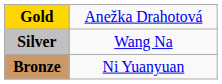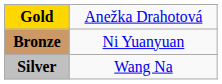 <table class="wikitable" style="text-align:center; " width="35%">
 <tr>
 <td bgcolor="gold"><strong>Gold</strong></td>
 <td><a href='#'>Anežka Drahotová</a><br>  <small><em></em></small></td>
 </tr>
 <tr>
+<td bgcolor="CC9966"><strong>Bronze</strong></td>
+<td><a href='#'>Ni Yuanyuan</a><br>  <small><em></em></small></td>
+</tr>
+<tr>
 <td bgcolor="silver"><strong>Silver</strong></td>
 <td><a href='#'>Wang Na</a><br>  <small><em></em></small></td>
 </tr>
-<tr>
-<td bgcolor="CC9966"><strong>Bronze</strong></td>
-<td><a href='#'>Ni Yuanyuan</a><br>  <small><em></em></small></td>
-</tr>
 </table>
